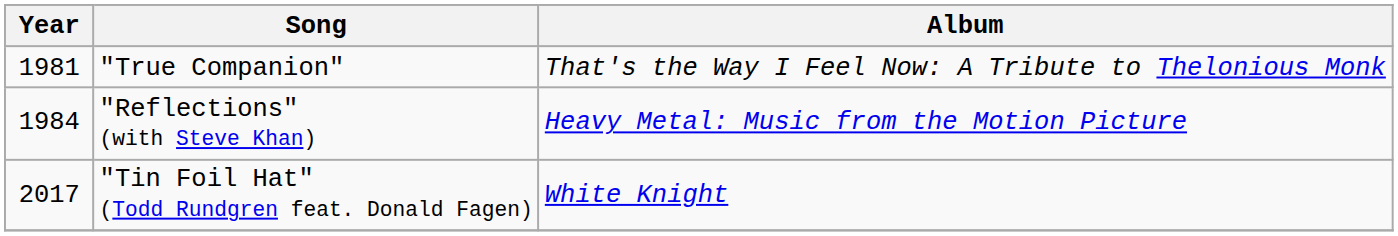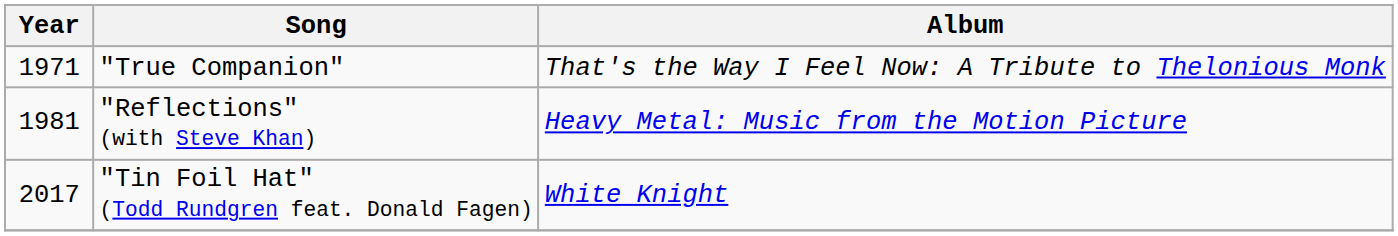 <table class="wikitable sortable" style=text-align:center;>
 <tr>
 <th style="width:3em">Year</th>
 <th>Song</th>
 <th>Album</th>
 </tr>
 <tr>
-<td>1981</td>
+<td>1971</td>
 <td align="left">"True Companion"</td>
 <td style="text-align:left;"><em>That's the Way I Feel Now: A Tribute to <a href='#'>Thelonious Monk</a></em></td>
 </tr>
 <tr>
-<td>1984</td>
+<td>1981</td>
 <td align="left">"Reflections" <br><small>(with <a href='#'>Steve Khan</a>) </small></td>
 <td style="text-align:left;"><em><a href='#'>Heavy Metal: Music from the Motion Picture</a></em></td>
 </tr>
 <tr>
 <td>2017</td>
 <td align="left">"Tin Foil Hat"<br><small>(<a href='#'>Todd Rundgren</a> feat. Donald Fagen)</small></td>
 <td style="text-align:left;"><em><a href='#'>White Knight</a></em></td>
 </tr>
 <tr>
 </tr>
 </table>
